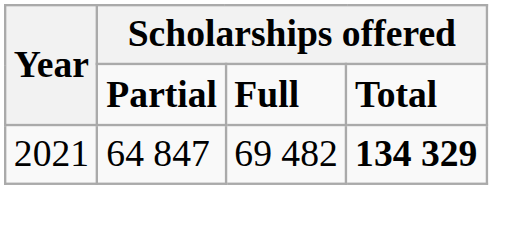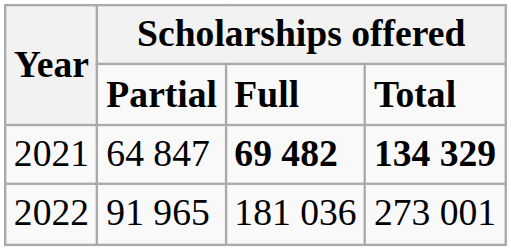 <table class="wikitable">
 <tr>
 <th rowspan="2">Year</th>
 <th colspan="3">Scholarships offered</th>
 </tr>
 <tr>
 <td><strong>Partial</strong></td>
 <td><strong>Full</strong></td>
 <td><strong>Total</strong></td>
 </tr>
 <tr>
 <td>2021</td>
 <td>64 847</td>
-<td>69 482</td>
+<td><strong>69 482</strong></td>
 <td><strong>134 329</strong></td>
 </tr>
+<tr>
+<td>2022</td>
+<td>91 965</td>
+<td>181 036</td>
+<td>273 001</td>
+</tr>
 </table>
